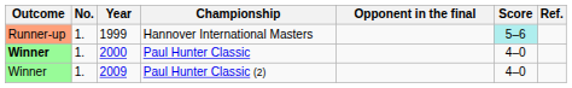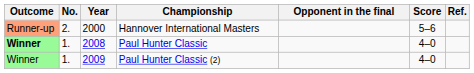 <table class="sortable wikitable">
 <tr>
 <th width="80">Outcome</th>
 <th width="20">No.</th>
 <th width="50">Year</th>
 <th width="250">Championship</th>
 <th width="200">Opponent in the final</th>
 <th width="50">Score</th>
 <th width="30">Ref.</th>
 </tr>
 <tr>
 <td style="background:#ffa07a;">Runner-up</td>
-<td>1.</td>
-<td>1999</td>
+<td>2.</td>
+<td>2000</td>
 <td>Hannover International Masters</td>
 <td> </td>
-<td align="center" style="background: paleturquoise;">5–6</td>
+<td align="center">5–6</td>
 <td align="center"></td>
 </tr>
 <tr>
 <td style="background:#98FB98"><strong>Winner</strong></td>
 <td>1.</td>
-<td><a href='#'>2000</a></td>
+<td><a href='#'>2008</a></td>
 <td><a href='#'>Paul Hunter Classic</a></td>
 <td> </td>
 <td align="center">4–0</td>
 <td align="center"></td>
 </tr>
 <tr>
 <td style="background:#98FB98">Winner</td>
 <td>1.</td>
 <td><a href='#'>2009</a></td>
 <td><a href='#'>Paul Hunter Classic</a> <small>(2)</small></td>
 <td> </td>
 <td align="center">4–0</td>
 <td align="center"></td>
 </tr>
 </table>
